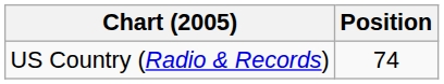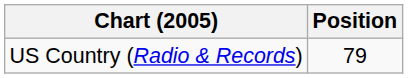 <table class="wikitable">
 <tr>
 <th scope="col">Chart (2005)</th>
 <th scope="col">Position</th>
 </tr>
 <tr>
 <td>US Country (<em><a href='#'>Radio & Records</a></em>)</td>
-<td align="center">74</td>
+<td align="center">79</td>
 </tr>
 </table>
